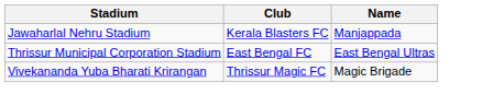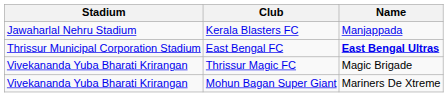 <table class="wikitable">
 <tr>
 <th>Stadium</th>
 <th>Club</th>
 <th>Name</th>
 </tr>
 <tr>
 <td><a href='#'>Jawaharlal Nehru Stadium</a></td>
 <td><a href='#'>Kerala Blasters FC</a></td>
 <td><a href='#'>Manjappada</a></td>
 </tr>
 <tr>
 <td style="text-align:left;"><a href='#'>Thrissur Municipal Corporation Stadium</a></td>
 <td><a href='#'>East Bengal FC</a></td>
-<td><a href='#'>East Bengal Ultras</a></td>
+<td><strong><a href='#'>East Bengal Ultras</a></strong></td>
 </tr>
 <tr>
 <td style="text-align:left;"><a href='#'>Vivekananda Yuba Bharati Krirangan</a></td>
 <td><a href='#'>Thrissur Magic FC</a></td>
 <td>Magic Brigade</td>
 </tr>
+<tr>
+<td style="text-align:left;"><a href='#'>Vivekananda Yuba Bharati Krirangan</a></td>
+<td><a href='#'>Mohun Bagan Super Giant</a></td>
+<td>Mariners De Xtreme</td>
+</tr>
 </table>
